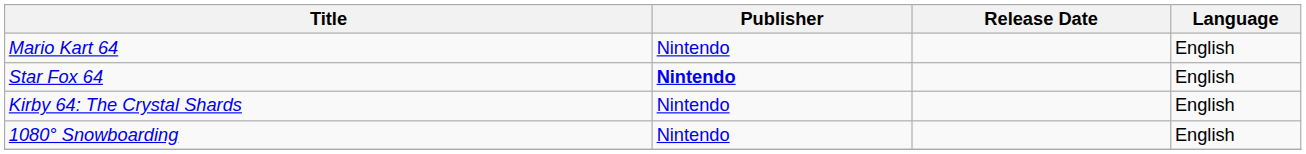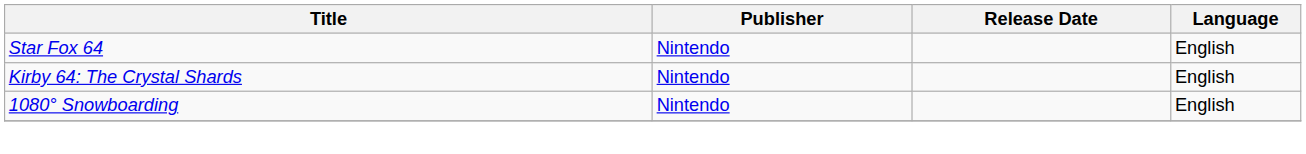 <table class="wikitable sortable" style="width:90%">
 <tr>
 <th width="50%">Title</th>
 <th width="20%">Publisher</th>
 <th width="20%">Release Date</th>
 <th width="10%">Language</th>
 </tr>
 <tr>
-<td><em><a href='#'>Mario Kart 64</a></em></td>
+<td><em><a href='#'>Star Fox 64</a></em></td>
 <td><a href='#'>Nintendo</a></td>
-<td></td>
-<td>English</td>
-</tr>
-<tr>
-<td><em><a href='#'>Star Fox 64</a></em></td>
-<td><strong><a href='#'>Nintendo</a></strong></td>
 <td></td>
 <td>English</td>
 </tr>
 <tr>
 <td><em><a href='#'>Kirby 64: The Crystal Shards</a></em></td>
 <td><a href='#'>Nintendo</a></td>
 <td></td>
 <td>English</td>
 </tr>
 <tr>
 <td><em><a href='#'>1080° Snowboarding</a></em></td>
 <td><a href='#'>Nintendo</a></td>
 <td></td>
 <td>English</td>
 </tr>
 <tr>
 </tr>
 </table>
